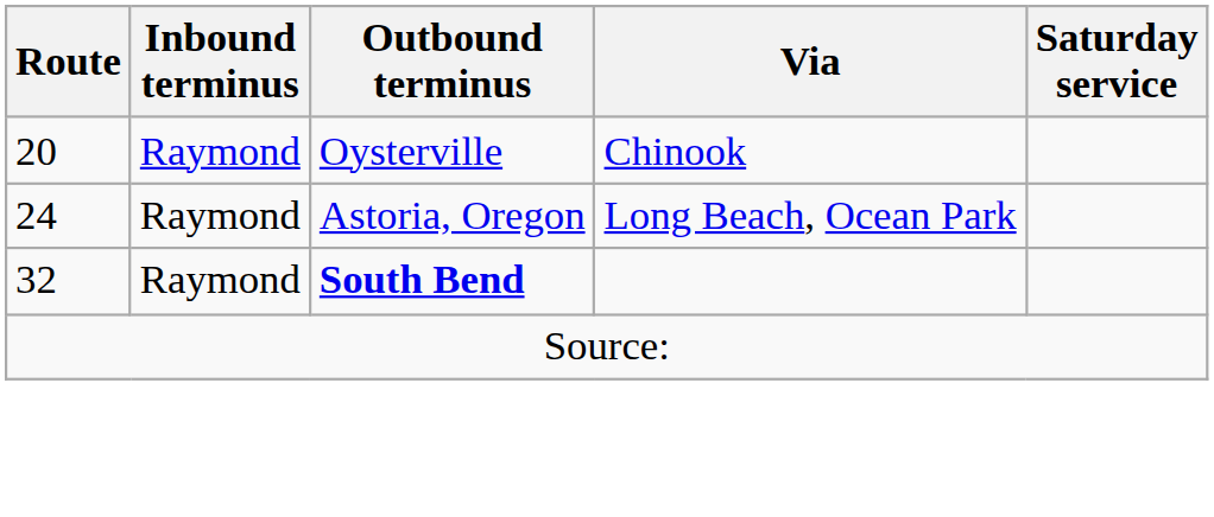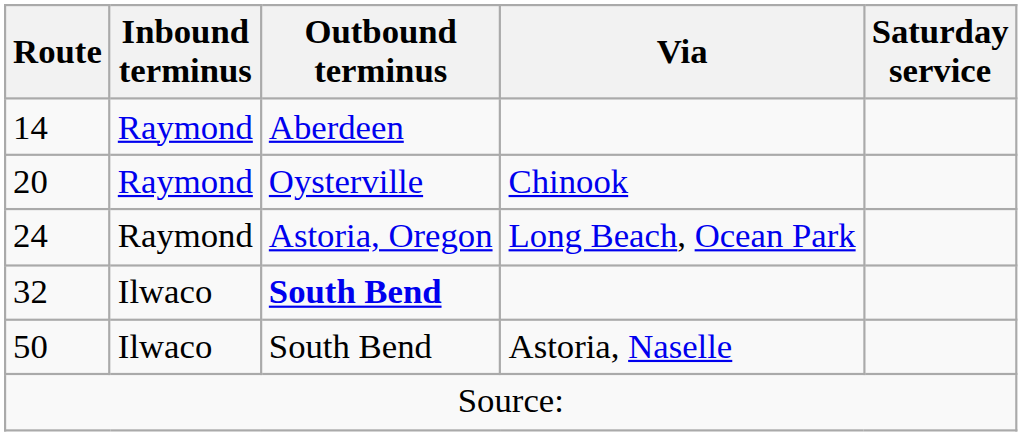 <table class="wikitable sortable">
 <tr>
 <th>Route</th>
 <th class="unsortable">Inbound<br>terminus</th>
 <th class="unsortable">Outbound<br>terminus</th>
 <th class="unsortable">Via</th>
 <th>Saturday<br>service</th>
+</tr>
+<tr>
+<td>14</td>
+<td><a href='#'>Raymond</a></td>
+<td><a href='#'>Aberdeen</a></td>
+<td></td>
+<td></td>
 </tr>
 <tr>
 <td>20</td>
 <td><a href='#'>Raymond</a></td>
 <td><a href='#'>Oysterville</a></td>
 <td><a href='#'>Chinook</a></td>
 <td></td>
 </tr>
 <tr>
 <td>24</td>
 <td>Raymond</td>
 <td><a href='#'>Astoria, Oregon</a></td>
 <td><a href='#'>Long Beach</a>, <a href='#'>Ocean Park</a></td>
 <td></td>
 </tr>
 <tr>
 <td>32</td>
-<td>Raymond</td>
+<td>Ilwaco</td>
 <td><strong><a href='#'>South Bend</a></strong></td>
 <td></td>
+<td></td>
+</tr>
+<tr>
+<td>50</td>
+<td>Ilwaco</td>
+<td>South Bend</td>
+<td>Astoria, <a href='#'>Naselle</a></td>
 <td></td>
 </tr>
 <tr>
 <td colspan=5 align=center>Source:</td>
 </tr>
 </table>
